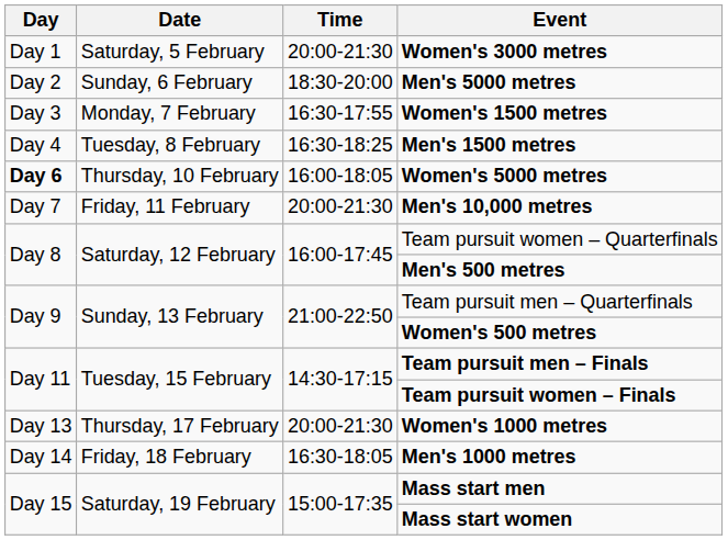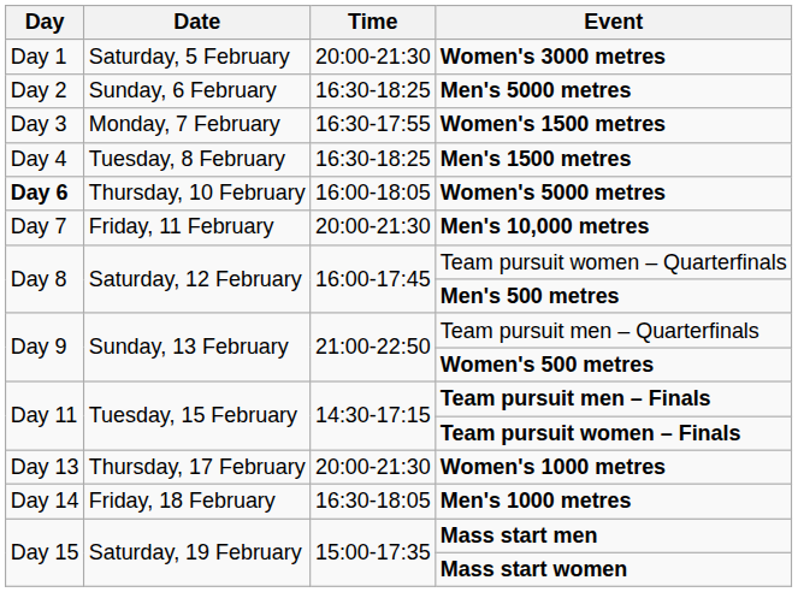 <table class=wikitable>
 <tr>
 <th>Day</th>
 <th>Date</th>
 <th>Time</th>
 <th>Event</th>
 </tr>
 <tr>
 <td>Day 1</td>
 <td>Saturday, 5 February</td>
 <td>20:00-21:30</td>
 <td><strong>Women's 3000 metres</strong></td>
 </tr>
 <tr>
 <td>Day 2</td>
 <td>Sunday, 6 February</td>
-<td>18:30-20:00</td>
+<td>16:30-18:25</td>
 <td><strong>Men's 5000 metres</strong></td>
 </tr>
 <tr>
 <td>Day 3</td>
 <td>Monday, 7 February</td>
 <td>16:30-17:55</td>
 <td><strong>Women's 1500 metres</strong></td>
 </tr>
 <tr>
 <td>Day 4</td>
 <td>Tuesday, 8 February</td>
 <td>16:30-18:25</td>
 <td><strong>Men's 1500 metres</strong></td>
 </tr>
 <tr>
 <td><strong>Day 6</strong></td>
 <td>Thursday, 10 February</td>
 <td>16:00-18:05</td>
 <td><strong>Women's 5000 metres</strong></td>
 </tr>
 <tr>
 <td>Day 7</td>
 <td>Friday, 11 February</td>
 <td>20:00-21:30</td>
 <td><strong>Men's 10,000 metres</strong></td>
 </tr>
 <tr>
 <td rowspan=2>Day 8</td>
 <td rowspan=2>Saturday, 12 February</td>
 <td rowspan=2>16:00-17:45</td>
 <td>Team pursuit women – Quarterfinals</td>
 </tr>
 <tr>
 <td><strong>Men's 500 metres</strong></td>
 </tr>
 <tr>
 <td rowspan=2>Day 9</td>
 <td rowspan=2>Sunday, 13 February</td>
 <td rowspan=2>21:00-22:50</td>
 <td>Team pursuit men – Quarterfinals</td>
 </tr>
 <tr>
 <td><strong>Women's 500 metres</strong></td>
 </tr>
 <tr>
 <td rowspan=2>Day 11</td>
 <td rowspan=2>Tuesday, 15 February</td>
 <td rowspan=2>14:30-17:15</td>
 <td><strong>Team pursuit men – Finals</strong></td>
 </tr>
 <tr>
 <td><strong>Team pursuit women –  Finals</strong></td>
 </tr>
 <tr>
 <td>Day 13</td>
 <td>Thursday, 17 February</td>
 <td>20:00-21:30</td>
 <td><strong>Women's 1000 metres</strong></td>
 </tr>
 <tr>
 <td>Day 14</td>
 <td>Friday, 18 February</td>
 <td>16:30-18:05</td>
 <td><strong>Men's 1000 metres</strong></td>
 </tr>
 <tr>
 <td rowspan=2>Day 15</td>
 <td rowspan=2>Saturday, 19 February</td>
 <td rowspan=2>15:00-17:35</td>
 <td><strong>Mass start men</strong></td>
 </tr>
 <tr>
 <td><strong>Mass start women</strong></td>
 </tr>
 </table>
